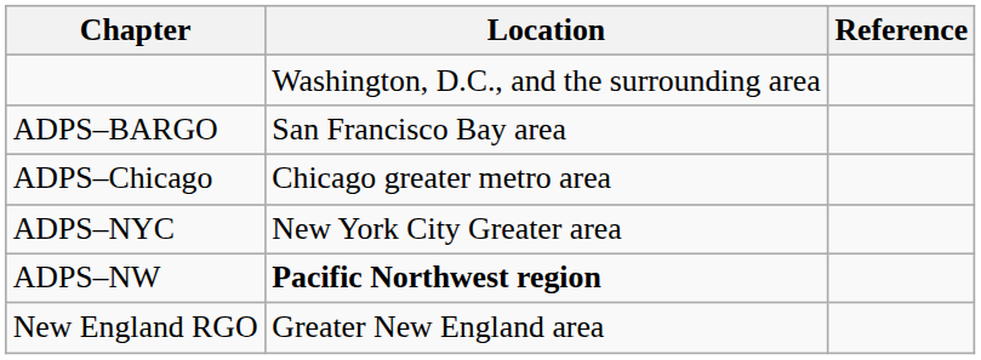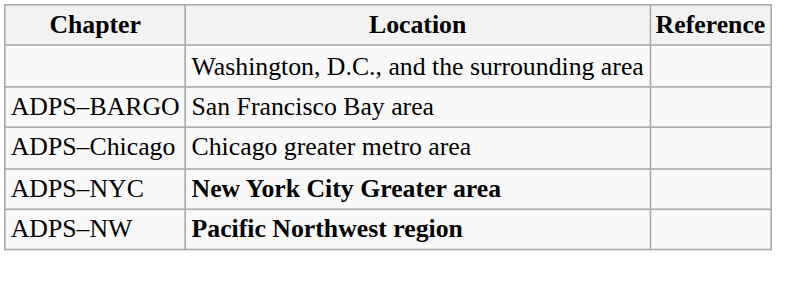 <table class="wikitable sortable">
 <tr>
 <th>Chapter</th>
 <th>Location</th>
 <th>Reference</th>
 </tr>
 <tr>
 <td></td>
 <td>Washington, D.C., and the surrounding area</td>
 <td></td>
 </tr>
 <tr>
 <td>ADPS–BARGO</td>
 <td>San Francisco Bay area</td>
 <td></td>
 </tr>
 <tr>
 <td>ADPS–Chicago</td>
 <td>Chicago greater metro area</td>
 <td></td>
 </tr>
 <tr>
 <td>ADPS–NYC</td>
-<td>New York City Greater area</td>
+<td><strong>New York City Greater area</strong></td>
 <td></td>
 </tr>
 <tr>
 <td>ADPS–NW</td>
 <td><strong>Pacific Northwest region</strong></td>
 <td></td>
 </tr>
-<tr>
-<td>New England RGO</td>
-<td>Greater New England area</td>
-<td></td>
-</tr>
 </table>
